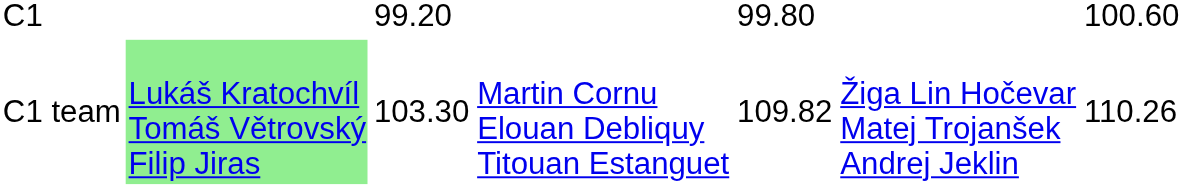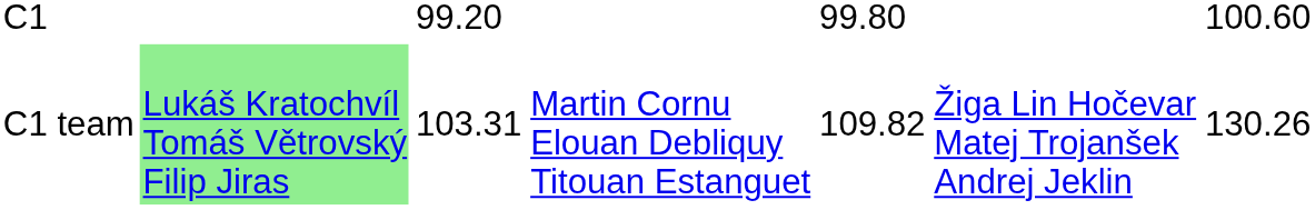 <table>
 <tr>
 <td>C1</td>
 <td></td>
 <td>99.20</td>
 <td></td>
 <td>99.80</td>
 <td></td>
 <td>100.60</td>
 </tr>
 <tr>
 <td>C1 team</td>
 <td style="background: lightgreen;"><br><a href='#'>Lukáš Kratochvíl</a><br><a href='#'>Tomáš Větrovský</a><br><a href='#'>Filip Jiras</a></td>
-<td>103.30</td>
+<td>103.31</td>
 <td><br><a href='#'>Martin Cornu</a><br><a href='#'>Elouan Debliquy</a><br><a href='#'>Titouan Estanguet</a></td>
 <td>109.82</td>
 <td><br><a href='#'>Žiga Lin Hočevar</a><br><a href='#'>Matej Trojanšek</a><br><a href='#'>Andrej Jeklin</a></td>
-<td>110.26</td>
+<td>130.26</td>
 </tr>
 </table>
